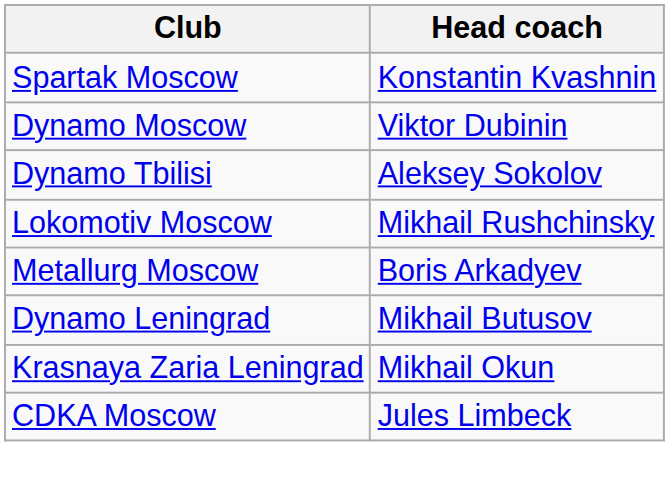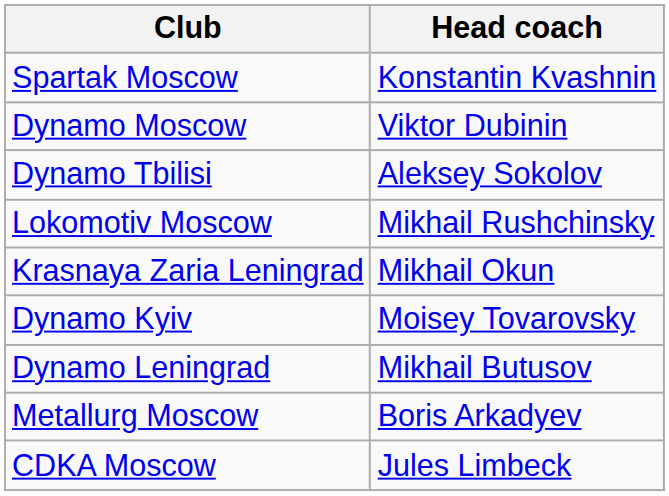 <table class="wikitable sortable">
 <tr>
 <th>Club</th>
 <th>Head coach</th>
 </tr>
 <tr>
 <td><a href='#'>Spartak Moscow</a></td>
 <td><a href='#'>Konstantin Kvashnin</a></td>
 </tr>
 <tr>
 <td><a href='#'>Dynamo Moscow</a></td>
 <td><a href='#'>Viktor Dubinin</a></td>
 </tr>
 <tr>
 <td><a href='#'>Dynamo Tbilisi</a></td>
 <td><a href='#'>Aleksey Sokolov</a></td>
 </tr>
 <tr>
 <td><a href='#'>Lokomotiv Moscow</a></td>
 <td><a href='#'>Mikhail Rushchinsky</a></td>
 </tr>
 <tr>
-<td><a href='#'>Metallurg Moscow</a></td>
-<td><a href='#'>Boris Arkadyev</a></td>
+<td><a href='#'>Krasnaya Zaria Leningrad</a></td>
+<td><a href='#'>Mikhail Okun</a></td>
+</tr>
+<tr>
+<td><a href='#'>Dynamo Kyiv</a></td>
+<td><a href='#'>Moisey Tovarovsky</a></td>
 </tr>
 <tr>
 <td><a href='#'>Dynamo Leningrad</a></td>
 <td><a href='#'>Mikhail Butusov</a></td>
 </tr>
 <tr>
-<td><a href='#'>Krasnaya Zaria Leningrad</a></td>
-<td><a href='#'>Mikhail Okun</a></td>
+<td><a href='#'>Metallurg Moscow</a></td>
+<td><a href='#'>Boris Arkadyev</a></td>
 </tr>
 <tr>
 <td><a href='#'>CDKA Moscow</a></td>
 <td> <a href='#'>Jules Limbeck</a></td>
 </tr>
 </table>
